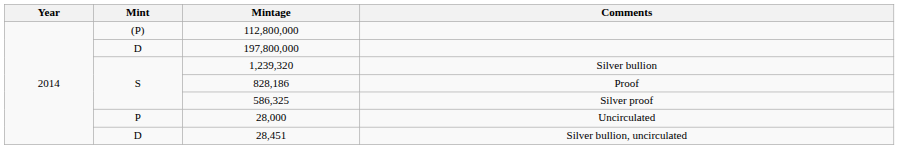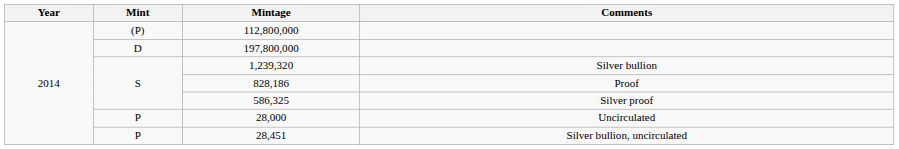 <table class="wikitable sortable" style="min-width:65%; text-align:center;">
 <tr>
 <th width="10%">Year</th>
 <th width="10%">Mint</th>
 <th width="20%">Mintage</th>
 <th width="60%">Comments</th>
 </tr>
 <tr>
 <td rowspan="7">2014</td>
 <td>(P)</td>
 <td>112,800,000</td>
 <td></td>
 </tr>
 <tr>
 <td>D</td>
 <td>197,800,000</td>
 <td></td>
 </tr>
 <tr>
 <td rowspan="3">S</td>
 <td>1,239,320</td>
 <td>Silver bullion</td>
 </tr>
 <tr>
 <td>828,186</td>
 <td>Proof</td>
 </tr>
 <tr>
 <td>586,325</td>
 <td>Silver proof</td>
 </tr>
 <tr>
 <td>P</td>
 <td>28,000</td>
 <td>Uncirculated</td>
 </tr>
 <tr>
-<td>D</td>
+<td>P</td>
 <td>28,451</td>
 <td>Silver bullion, uncirculated</td>
 </tr>
 </table>
